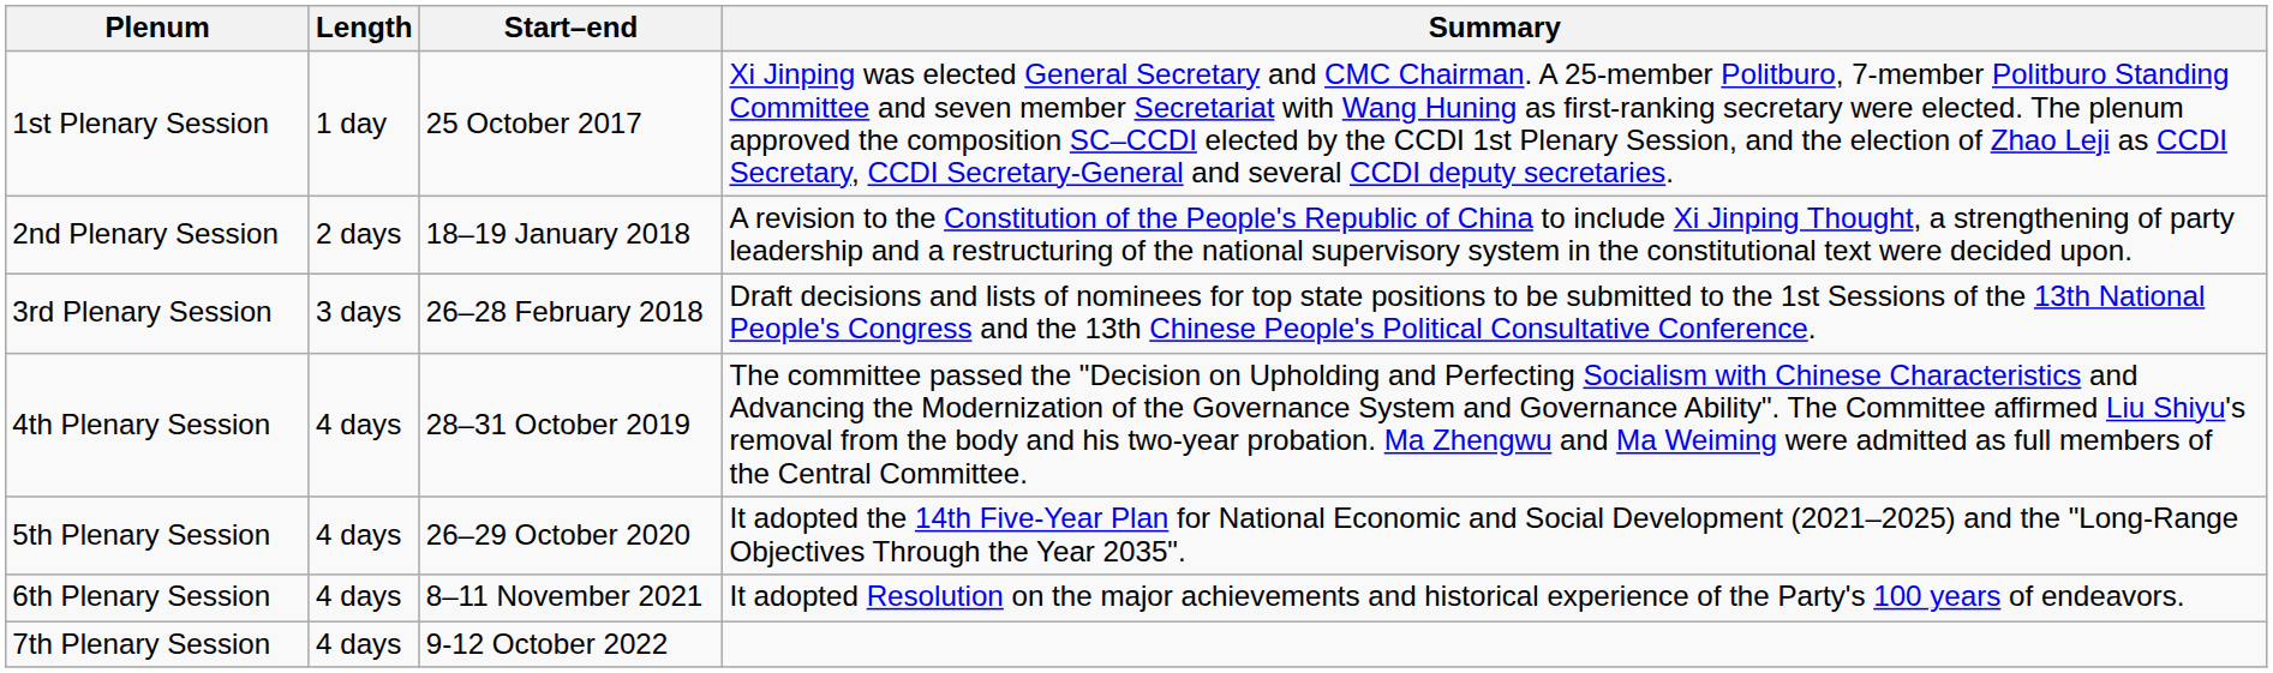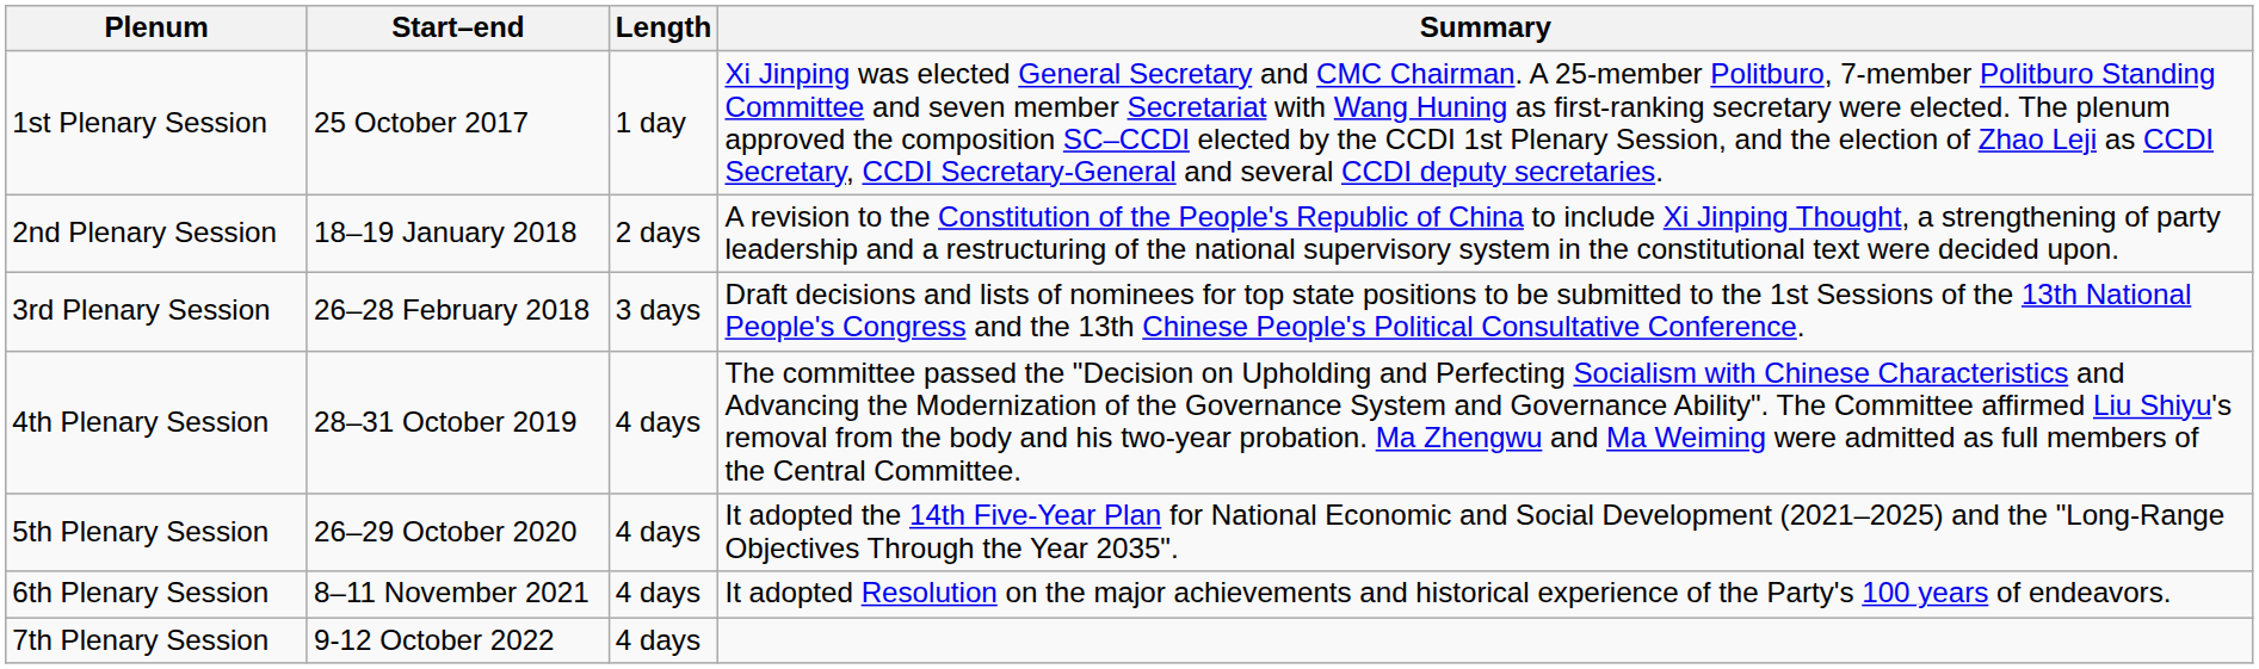 <table class="wikitable">
 <tr>
 <th scope="col" style="width:10em;">Plenum</th>
+<th scope="col" style="width:10em;">Start–end</th>
 <th scope="col" style="width:3em;">Length</th>
-<th scope="col" style="width:10em;">Start–end</th>
 <th scope="col">Summary</th>
 </tr>
 <tr>
 <td>1st Plenary Session</td>
+<td>25 October 2017</td>
 <td>1 day</td>
-<td>25 October 2017</td>
 <td><a href='#'>Xi Jinping</a> was elected <a href='#'>General Secretary</a> and <a href='#'>CMC Chairman</a>. A 25-member <a href='#'>Politburo</a>, 7-member <a href='#'>Politburo Standing Committee</a> and seven member <a href='#'>Secretariat</a> with <a href='#'>Wang Huning</a> as first-ranking secretary were elected. The plenum approved the composition <a href='#'>SC–CCDI</a> elected by the CCDI 1st Plenary Session, and the election of <a href='#'>Zhao Leji</a> as <a href='#'>CCDI Secretary</a>, <a href='#'>CCDI Secretary-General</a> and several <a href='#'>CCDI deputy secretaries</a>.</td>
 </tr>
 <tr>
 <td>2nd Plenary Session</td>
+<td>18–19 January 2018</td>
 <td>2 days</td>
-<td>18–19 January 2018</td>
 <td>A revision to the <a href='#'>Constitution of the People's Republic of China</a> to include <a href='#'>Xi Jinping Thought</a>, a strengthening of party leadership and a restructuring of the national supervisory system in the constitutional text were decided upon.</td>
 </tr>
 <tr>
 <td>3rd Plenary Session</td>
+<td>26–28 February 2018</td>
 <td>3 days</td>
-<td>26–28 February 2018</td>
 <td>Draft decisions and lists of nominees for top state positions to be submitted to the 1st Sessions of the <a href='#'>13th National People's Congress</a> and the 13th <a href='#'>Chinese People's Political Consultative Conference</a>.</td>
 </tr>
 <tr>
 <td>4th Plenary Session</td>
+<td>28–31 October 2019</td>
 <td>4 days</td>
-<td>28–31 October 2019</td>
 <td>The committee passed the "Decision on Upholding and Perfecting <a href='#'>Socialism with Chinese Characteristics</a> and Advancing the Modernization of the Governance System and Governance Ability". The Committee affirmed <a href='#'>Liu Shiyu</a>'s removal from the body and his two-year probation. <a href='#'>Ma Zhengwu</a> and <a href='#'>Ma Weiming</a> were admitted as full members of the Central Committee.</td>
 </tr>
 <tr>
 <td>5th Plenary Session</td>
+<td>26–29 October 2020</td>
 <td>4 days</td>
-<td>26–29 October 2020</td>
 <td>It adopted the <a href='#'>14th Five-Year Plan</a> for National Economic and Social Development (2021–2025) and the "Long-Range Objectives Through the Year 2035".</td>
 </tr>
 <tr>
 <td>6th Plenary Session</td>
+<td>8–11 November 2021</td>
 <td>4 days</td>
-<td>8–11 November 2021</td>
 <td>It adopted <a href='#'>Resolution</a> on the major achievements and historical experience of the Party's <a href='#'>100 years</a> of endeavors.</td>
 </tr>
 <tr>
 <td>7th Plenary Session</td>
+<td>9-12 October 2022</td>
 <td>4 days</td>
-<td>9-12 October 2022</td>
 <td></td>
 </tr>
 </table>
